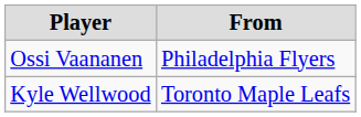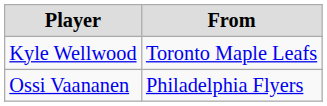 <table class="wikitable">
 <tr align="center"  bgcolor="#dddddd">
 <td><strong>Player</strong></td>
 <td><strong>From</strong></td>
 </tr>
 <tr>
+<td><a href='#'>Kyle Wellwood</a></td>
+<td><a href='#'>Toronto Maple Leafs</a></td>
+</tr>
+<tr>
 <td><a href='#'>Ossi Vaananen</a></td>
 <td><a href='#'>Philadelphia Flyers</a></td>
 </tr>
-<tr>
-<td><a href='#'>Kyle Wellwood</a></td>
-<td><a href='#'>Toronto Maple Leafs</a></td>
-</tr>
 </table>
